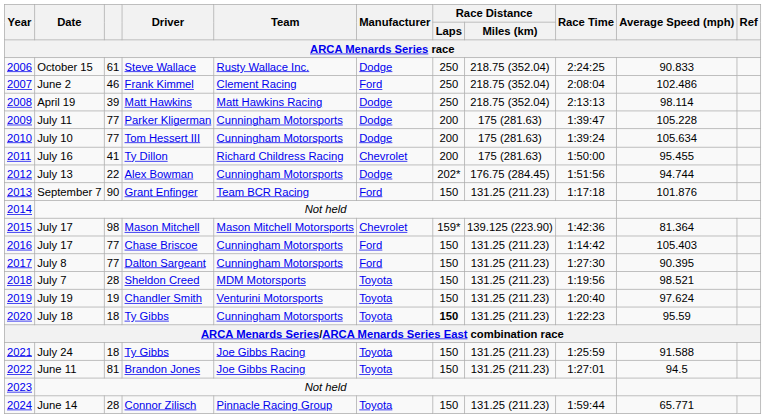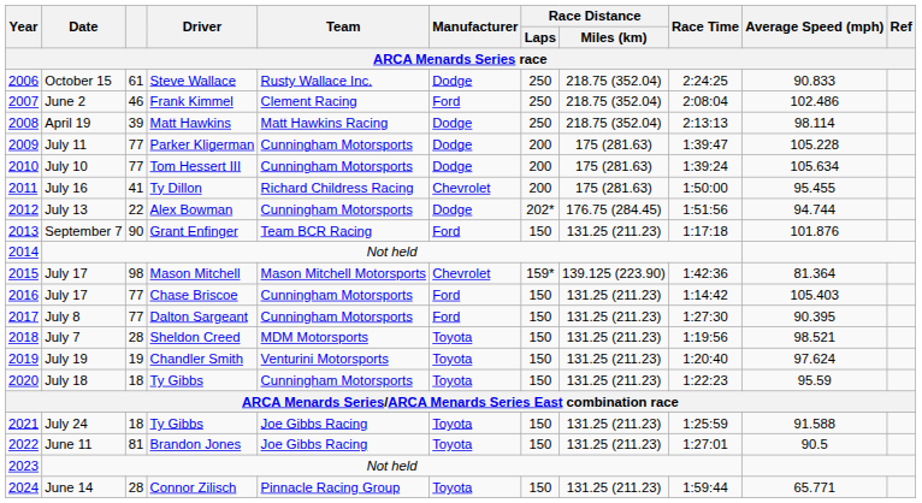 <table class="wikitable" style="font-size: 95%;">
 <tr>
 <th rowspan=2>Year</th>
 <th rowspan=2>Date</th>
 <th rowspan=2></th>
 <th rowspan=2>Driver</th>
 <th rowspan=2>Team</th>
 <th rowspan=2>Manufacturer</th>
 <th colspan=2>Race Distance</th>
 <th rowspan=2>Race Time</th>
 <th rowspan=2>Average Speed (mph)</th>
 <th rowspan=2>Ref</th>
 </tr>
 <tr>
 <th>Laps</th>
 <th>Miles (km)</th>
 </tr>
 <tr>
 <th colspan=11><a href='#'>ARCA Menards Series</a> race</th>
 </tr>
 <tr>
 <td><a href='#'>2006</a></td>
 <td>October 15</td>
 <td align="center">61</td>
 <td><a href='#'>Steve Wallace</a></td>
 <td><a href='#'>Rusty Wallace Inc.</a></td>
 <td><a href='#'>Dodge</a></td>
 <td align="center">250</td>
 <td align="center">218.75 (352.04)</td>
 <td align="center">2:24:25</td>
 <td align="center">90.833</td>
 <td align="center"></td>
 </tr>
 <tr>
 <td><a href='#'>2007</a></td>
 <td>June 2</td>
 <td align="center">46</td>
 <td><a href='#'>Frank Kimmel</a></td>
 <td><a href='#'>Clement Racing</a></td>
 <td><a href='#'>Ford</a></td>
 <td align="center">250</td>
 <td align="center">218.75 (352.04)</td>
 <td align="center">2:08:04</td>
 <td align="center">102.486</td>
 <td align="center"></td>
 </tr>
 <tr>
 <td><a href='#'>2008</a></td>
 <td>April 19</td>
 <td align="center">39</td>
 <td><a href='#'>Matt Hawkins</a></td>
 <td><a href='#'>Matt Hawkins Racing</a></td>
 <td><a href='#'>Dodge</a></td>
 <td align="center">250</td>
 <td align="center">218.75 (352.04)</td>
 <td align="center">2:13:13</td>
 <td align="center">98.114</td>
 <td align="center"></td>
 </tr>
 <tr>
 <td><a href='#'>2009</a></td>
 <td>July 11</td>
 <td align="center">77</td>
 <td><a href='#'>Parker Kligerman</a></td>
 <td><a href='#'>Cunningham Motorsports</a></td>
 <td><a href='#'>Dodge</a></td>
 <td align="center">200</td>
 <td align="center">175 (281.63)</td>
 <td align="center">1:39:47</td>
 <td align="center">105.228</td>
 <td align="center"></td>
 </tr>
 <tr>
 <td><a href='#'>2010</a></td>
 <td>July 10</td>
 <td align="center">77</td>
 <td><a href='#'>Tom Hessert III</a></td>
 <td><a href='#'>Cunningham Motorsports</a></td>
 <td><a href='#'>Dodge</a></td>
 <td align="center">200</td>
 <td align="center">175 (281.63)</td>
 <td align="center">1:39:24</td>
 <td align="center">105.634</td>
 <td align="center"></td>
 </tr>
 <tr>
 <td><a href='#'>2011</a></td>
 <td>July 16</td>
 <td align="center">41</td>
 <td><a href='#'>Ty Dillon</a></td>
 <td><a href='#'>Richard Childress Racing</a></td>
 <td><a href='#'>Chevrolet</a></td>
 <td align="center">200</td>
 <td align="center">175 (281.63)</td>
 <td align="center">1:50:00</td>
 <td align="center">95.455</td>
 <td align="center"></td>
 </tr>
 <tr>
 <td><a href='#'>2012</a></td>
 <td>July 13</td>
 <td align="center">22</td>
 <td><a href='#'>Alex Bowman</a></td>
 <td><a href='#'>Cunningham Motorsports</a></td>
 <td><a href='#'>Dodge</a></td>
 <td align="center">202*</td>
 <td align="center">176.75 (284.45)</td>
 <td align="center">1:51:56</td>
 <td align="center">94.744</td>
 <td align="center"></td>
 </tr>
 <tr>
 <td><a href='#'>2013</a></td>
 <td>September 7</td>
 <td align="center">90</td>
 <td><a href='#'>Grant Enfinger</a></td>
 <td><a href='#'>Team BCR Racing</a></td>
 <td><a href='#'>Ford</a></td>
 <td align="center">150</td>
 <td align="center">131.25 (211.23)</td>
 <td align="center">1:17:18</td>
 <td align="center">101.876</td>
 <td align="center"></td>
 </tr>
 <tr>
 <td><a href='#'>2014</a></td>
 <td colspan="8" style="text-align:center;"><em>Not held</em></td>
 </tr>
 <tr>
 <td><a href='#'>2015</a></td>
 <td>July 17</td>
 <td align="center">98</td>
 <td><a href='#'>Mason Mitchell</a></td>
 <td><a href='#'>Mason Mitchell Motorsports</a></td>
 <td><a href='#'>Chevrolet</a></td>
 <td align="center">159*</td>
 <td align="center">139.125 (223.90)</td>
 <td align="center">1:42:36</td>
 <td align="center">81.364</td>
 <td align="center"></td>
 </tr>
 <tr>
 <td><a href='#'>2016</a></td>
 <td>July 17</td>
 <td align="center">77</td>
 <td><a href='#'>Chase Briscoe</a></td>
 <td><a href='#'>Cunningham Motorsports</a></td>
 <td><a href='#'>Ford</a></td>
 <td align="center">150</td>
 <td align="center">131.25 (211.23)</td>
 <td align="center">1:14:42</td>
 <td align="center">105.403</td>
 <td align="center"></td>
 </tr>
 <tr>
 <td><a href='#'>2017</a></td>
 <td>July 8</td>
 <td align="center">77</td>
 <td><a href='#'>Dalton Sargeant</a></td>
 <td><a href='#'>Cunningham Motorsports</a></td>
 <td><a href='#'>Ford</a></td>
 <td align="center">150</td>
 <td align="center">131.25 (211.23)</td>
 <td align="center">1:27:30</td>
 <td align="center">90.395</td>
 <td align="center"></td>
 </tr>
 <tr>
 <td><a href='#'>2018</a></td>
 <td>July 7</td>
 <td align="center">28</td>
 <td><a href='#'>Sheldon Creed</a></td>
 <td><a href='#'>MDM Motorsports</a></td>
 <td><a href='#'>Toyota</a></td>
 <td align="center">150</td>
 <td align="center">131.25 (211.23)</td>
 <td align="center">1:19:56</td>
 <td align="center">98.521</td>
 <td align="center"></td>
 </tr>
 <tr>
 <td><a href='#'>2019</a></td>
 <td>July 19</td>
 <td align="center">19</td>
 <td><a href='#'>Chandler Smith</a></td>
 <td><a href='#'>Venturini Motorsports</a></td>
 <td><a href='#'>Toyota</a></td>
 <td align="center">150</td>
 <td align="center">131.25 (211.23)</td>
 <td align="center">1:20:40</td>
 <td align="center">97.624</td>
 <td align="center"></td>
 </tr>
 <tr>
 <td><a href='#'>2020</a></td>
 <td>July 18</td>
 <td align="center">18</td>
 <td><a href='#'>Ty Gibbs</a></td>
 <td><a href='#'>Cunningham Motorsports</a></td>
 <td><a href='#'>Toyota</a></td>
-<td align="center"><strong>150</strong></td>
+<td align="center">150</td>
 <td align="center">131.25 (211.23)</td>
 <td align="center">1:22:23</td>
 <td align="center">95.59</td>
 <td align="center"></td>
 </tr>
 <tr>
 <th colspan=11><a href='#'>ARCA Menards Series</a>/<a href='#'>ARCA Menards Series East</a> combination race</th>
 </tr>
 <tr>
 <td><a href='#'>2021</a></td>
 <td>July 24</td>
 <td align="center">18</td>
 <td><a href='#'>Ty Gibbs</a></td>
 <td><a href='#'>Joe Gibbs Racing</a></td>
 <td><a href='#'>Toyota</a></td>
 <td align="center">150</td>
 <td align="center">131.25 (211.23)</td>
 <td align="center">1:25:59</td>
 <td align="center">91.588</td>
 <td align="center"></td>
 </tr>
 <tr>
 <td><a href='#'>2022</a></td>
 <td>June 11</td>
 <td align="center">81</td>
 <td><a href='#'>Brandon Jones</a></td>
 <td><a href='#'>Joe Gibbs Racing</a></td>
 <td><a href='#'>Toyota</a></td>
 <td align="center">150</td>
 <td align="center">131.25 (211.23)</td>
 <td align="center">1:27:01</td>
-<td align="center">94.5</td>
+<td align="center">90.5</td>
 <td align="center"></td>
 </tr>
 <tr>
 <td><a href='#'>2023</a></td>
 <td colspan="8" style="text-align:center;"><em>Not held</em></td>
 </tr>
 <tr>
 <td><a href='#'>2024</a></td>
 <td>June 14</td>
 <td align="center">28</td>
 <td><a href='#'>Connor Zilisch</a></td>
 <td><a href='#'>Pinnacle Racing Group</a></td>
 <td><a href='#'>Toyota</a></td>
 <td align="center">150</td>
 <td align="center">131.25 (211.23)</td>
 <td align="center">1:59:44</td>
 <td align="center">65.771</td>
 <td align="center"></td>
 </tr>
 </table>
